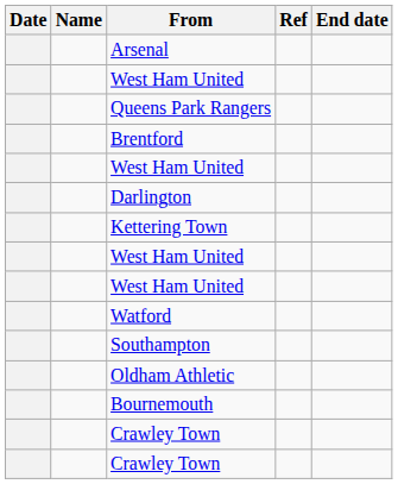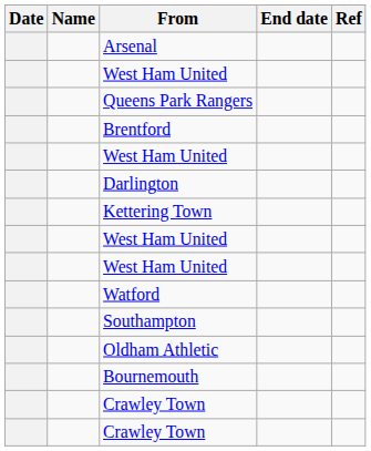 <table class="wikitable plainrowheaders">
 <tr>
 <th scope=col>Date</th>
 <th scope=col>Name</th>
 <th scope=col>From</th>
+<th scope=col>End date</th>
 <th scope=col class=unsortable>Ref</th>
-<th scope=col>End date</th>
 </tr>
 <tr>
 <th scope=row></th>
 <td></td>
 <td><a href='#'>Arsenal</a></td>
+<td></td>
 <td style="text-align:center;"></td>
-<td></td>
 </tr>
 <tr>
 <th scope=row></th>
 <td></td>
 <td><a href='#'>West Ham United</a></td>
+<td></td>
 <td style="text-align:center;"></td>
-<td></td>
 </tr>
 <tr>
 <th scope=row></th>
 <td></td>
 <td><a href='#'>Queens Park Rangers</a></td>
+<td></td>
 <td style="text-align:center;"></td>
-<td></td>
 </tr>
 <tr>
 <th scope=row></th>
 <td></td>
 <td><a href='#'>Brentford</a></td>
+<td></td>
 <td style="text-align:center;"></td>
-<td></td>
 </tr>
 <tr>
 <th scope=row></th>
 <td></td>
 <td><a href='#'>West Ham United</a></td>
+<td></td>
 <td style="text-align:center;"></td>
-<td></td>
 </tr>
 <tr>
 <th scope=row></th>
 <td></td>
 <td><a href='#'>Darlington</a></td>
+<td></td>
 <td style="text-align:center;"></td>
-<td></td>
 </tr>
 <tr>
 <th scope=row></th>
 <td></td>
 <td><a href='#'>Kettering Town</a></td>
+<td></td>
 <td style="text-align:center;"></td>
-<td></td>
 </tr>
 <tr>
 <th scope=row></th>
 <td></td>
 <td><a href='#'>West Ham United</a></td>
+<td></td>
 <td style="text-align:center;"></td>
-<td></td>
 </tr>
 <tr>
 <th scope=row></th>
 <td></td>
 <td><a href='#'>West Ham United</a></td>
+<td></td>
 <td style="text-align:center;"></td>
-<td></td>
 </tr>
 <tr>
 <th scope=row></th>
 <td></td>
 <td><a href='#'>Watford</a></td>
+<td></td>
 <td style="text-align:center;"></td>
-<td></td>
 </tr>
 <tr>
 <th scope=row></th>
 <td></td>
 <td><a href='#'>Southampton</a></td>
+<td></td>
 <td style="text-align:center;"></td>
-<td></td>
 </tr>
 <tr>
 <th scope=row></th>
 <td></td>
 <td><a href='#'>Oldham Athletic</a></td>
+<td></td>
 <td style="text-align:center;"></td>
-<td></td>
 </tr>
 <tr>
 <th scope=row></th>
 <td></td>
 <td><a href='#'>Bournemouth</a></td>
+<td></td>
 <td style="text-align:center;"></td>
-<td></td>
 </tr>
 <tr>
 <th scope=row></th>
 <td></td>
 <td><a href='#'>Crawley Town</a></td>
+<td></td>
 <td style="text-align:center;"></td>
-<td></td>
 </tr>
 <tr>
 <th scope=row></th>
 <td></td>
 <td><a href='#'>Crawley Town</a></td>
+<td></td>
 <td style="text-align:center;"></td>
-<td></td>
 </tr>
 </table>
